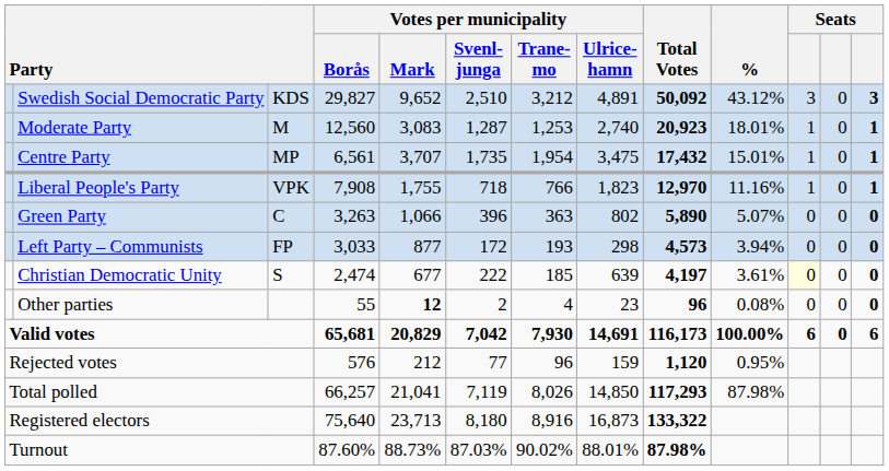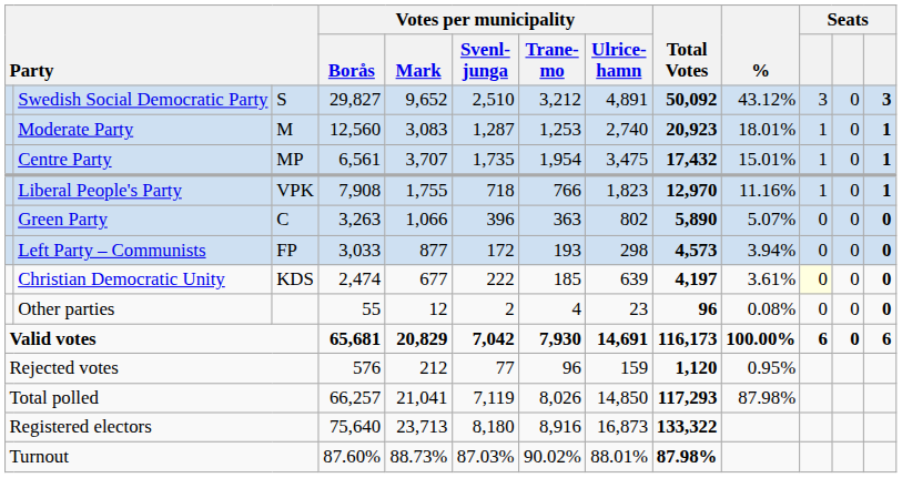 <table class="wikitable" border="1" style="text-align:right;">
 <tr>
 <th style="text-align:left;" valign=bottom rowspan=2 colspan=3>Party</th>
 <th colspan=5>Votes per municipality</th>
 <th align=center valign=bottom rowspan=2 width="50">Total Votes</th>
 <th align=center valign=bottom rowspan=2 width="50">%</th>
 <th colspan=3>Seats</th>
 </tr>
 <tr>
 <th align=center valign=bottom width="50"><a href='#'>Borås</a></th>
 <th align=center valign=bottom width="50"><a href='#'>Mark</a></th>
 <th align=center valign=bottom width="50"><a href='#'>Svenl- junga</a></th>
 <th align=center valign=bottom width="50"><a href='#'>Trane- mo</a></th>
 <th align=center valign=bottom width="50"><a href='#'>Ulrice- hamn</a></th>
 <th align=center valign=bottom width="20"><small></small></th>
 <th align=center valign=bottom width="20"><small><a href='#'></a></small></th>
 <th align=center valign=bottom width="20"><small></small></th>
 </tr>
 <tr style="background:#CEE0F2;">
 <td></td>
 <td align=left style="white-space: nowrap;"><a href='#'>Swedish Social Democratic Party</a></td>
-<td align=left>KDS</td>
+<td align=left>S</td>
 <td>29,827</td>
 <td>9,652</td>
 <td>2,510</td>
 <td>3,212</td>
 <td>4,891</td>
 <td><strong>50,092</strong></td>
 <td>43.12%</td>
 <td>3</td>
 <td>0</td>
 <td><strong>3</strong></td>
 </tr>
 <tr style="background:#CEE0F2;">
 <td></td>
 <td align=left><a href='#'>Moderate Party</a></td>
 <td align=left>M</td>
 <td>12,560</td>
 <td>3,083</td>
 <td>1,287</td>
 <td>1,253</td>
 <td>2,740</td>
 <td><strong>20,923</strong></td>
 <td>18.01%</td>
 <td>1</td>
 <td>0</td>
 <td><strong>1</strong></td>
 </tr>
 <tr style="background:#CEE0F2;">
 <td></td>
 <td align=left><a href='#'>Centre Party</a></td>
 <td align=left>MP</td>
 <td>6,561</td>
 <td>3,707</td>
 <td>1,735</td>
 <td>1,954</td>
 <td>3,475</td>
 <td><strong>17,432</strong></td>
 <td>15.01%</td>
 <td>1</td>
 <td>0</td>
 <td><strong>1</strong></td>
 </tr>
 <tr style="background:#CEE0F2; border-top:3px solid darkgray;">
 <td></td>
 <td align=left><a href='#'>Liberal People's Party</a></td>
 <td align=left>VPK</td>
 <td>7,908</td>
 <td>1,755</td>
 <td>718</td>
 <td>766</td>
 <td>1,823</td>
 <td><strong>12,970</strong></td>
 <td>11.16%</td>
 <td>1</td>
 <td>0</td>
 <td><strong>1</strong></td>
 </tr>
 <tr style="background:#CEE0F2;">
 <td></td>
 <td align=left><a href='#'>Green Party</a></td>
 <td align=left>C</td>
 <td>3,263</td>
 <td>1,066</td>
 <td>396</td>
 <td>363</td>
 <td>802</td>
 <td><strong>5,890</strong></td>
 <td>5.07%</td>
 <td>0</td>
 <td>0</td>
 <td><strong>0</strong></td>
 </tr>
 <tr style="background:#CEE0F2;">
 <td></td>
 <td align=left><a href='#'>Left Party – Communists</a></td>
 <td align=left>FP</td>
 <td>3,033</td>
 <td>877</td>
 <td>172</td>
 <td>193</td>
 <td>298</td>
 <td><strong>4,573</strong></td>
 <td>3.94%</td>
 <td>0</td>
 <td>0</td>
 <td><strong>0</strong></td>
 </tr>
 <tr>
 <td></td>
 <td align=left><a href='#'>Christian Democratic Unity</a></td>
-<td align=left>S</td>
+<td align=left>KDS</td>
 <td>2,474</td>
 <td>677</td>
 <td>222</td>
 <td>185</td>
 <td>639</td>
 <td><strong>4,197</strong></td>
 <td>3.61%</td>
 <td style="background: lightyellow;">0</td>
 <td>0</td>
 <td><strong>0</strong></td>
 </tr>
 <tr>
 <td></td>
 <td align=left>Other parties</td>
 <td></td>
 <td>55</td>
-<td><strong>12</strong></td>
+<td>12</td>
 <td>2</td>
 <td>4</td>
 <td>23</td>
 <td><strong>96</strong></td>
 <td>0.08%</td>
 <td>0</td>
 <td>0</td>
 <td><strong>0</strong></td>
 </tr>
 <tr style="font-weight:bold">
 <td align=left colspan=3>Valid votes</td>
 <td>65,681</td>
 <td>20,829</td>
 <td>7,042</td>
 <td>7,930</td>
 <td>14,691</td>
 <td>116,173</td>
 <td>100.00%</td>
 <td>6</td>
 <td>0</td>
 <td>6</td>
 </tr>
 <tr>
 <td align=left colspan=3>Rejected votes</td>
 <td>576</td>
 <td>212</td>
 <td>77</td>
 <td>96</td>
 <td>159</td>
 <td><strong>1,120</strong></td>
 <td>0.95%</td>
 <td></td>
 <td></td>
 <td></td>
 </tr>
 <tr>
 <td align=left colspan=3>Total polled</td>
 <td>66,257</td>
 <td>21,041</td>
 <td>7,119</td>
 <td>8,026</td>
 <td>14,850</td>
 <td><strong>117,293</strong></td>
 <td>87.98%</td>
 <td></td>
 <td></td>
 <td></td>
 </tr>
 <tr>
 <td align=left colspan=3>Registered electors</td>
 <td>75,640</td>
 <td>23,713</td>
 <td>8,180</td>
 <td>8,916</td>
 <td>16,873</td>
 <td><strong>133,322</strong></td>
 <td></td>
 <td></td>
 <td></td>
 <td></td>
 </tr>
 <tr>
 <td align=left colspan=3>Turnout</td>
 <td>87.60%</td>
 <td>88.73%</td>
 <td>87.03%</td>
 <td>90.02%</td>
 <td>88.01%</td>
 <td><strong>87.98%</strong></td>
 <td></td>
 <td></td>
 <td></td>
 <td></td>
 </tr>
 </table>
